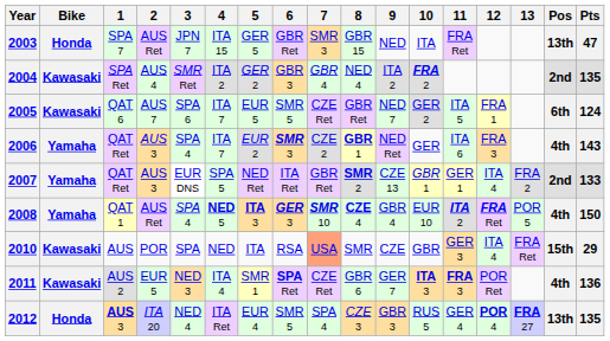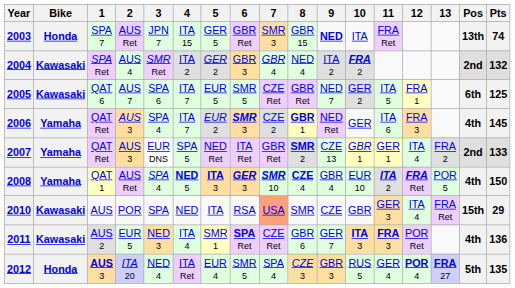 <table class="wikitable" style="text-align:center; font-size:90%">
 <tr>
 <th>Year</th>
 <th>Bike</th>
 <th>1</th>
 <th>2</th>
 <th>3</th>
 <th>4</th>
 <th>5</th>
 <th>6</th>
 <th>7</th>
 <th>8</th>
 <th>9</th>
 <th>10</th>
 <th>11</th>
 <th>12</th>
 <th>13</th>
 <th>Pos</th>
 <th>Pts</th>
 </tr>
 <tr>
 <th align="left"><a href='#'>2003</a></th>
 <th align="left"><a href='#'>Honda</a></th>
 <td style="background:#dfffdf;"><a href='#'>SPA</a><br><small>7</small></td>
 <td style="background:#efcfff;"><a href='#'>AUS</a><br><small>Ret</small></td>
 <td style="background:#dfffdf;"><a href='#'>JPN</a><br><small>7</small></td>
 <td style="background:#dfffdf;"><a href='#'>ITA</a><br><small>15</small></td>
 <td style="background:#dfffdf;"><a href='#'>GER</a><br><small>5</small></td>
 <td style="background:#efcfff;"><a href='#'>GBR</a><br><small>Ret</small></td>
 <td style="background:#ffdf9f;"><a href='#'>SMR</a><br><small>3</small></td>
 <td style="background:#dfffdf;"><a href='#'>GBR</a><br><small>15</small></td>
-<td><a href='#'>NED</a></td>
+<td><strong><a href='#'>NED</a></strong></td>
 <td><a href='#'>ITA</a></td>
 <td style="background:#efcfff;"><a href='#'>FRA</a><br><small>Ret</small></td>
 <td></td>
 <td></td>
 <th>13th</th>
-<th>47</th>
+<th>74</th>
 </tr>
 <tr>
 <th align="left"><a href='#'>2004</a></th>
 <th align="left"><a href='#'>Kawasaki</a></th>
 <td style="background:#efcfff;"><em><a href='#'>SPA</a></em><br><small>Ret</small></td>
 <td style="background:#dfffdf;"><a href='#'>AUS</a><br><small>4</small></td>
 <td style="background:#efcfff;"><em><a href='#'>SMR</a></em><br><small>Ret</small></td>
 <td style="background:#dfdfdf;"><a href='#'>ITA</a><br><small>2</small></td>
 <td style="background:#dfdfdf;"><em><a href='#'>GER</a></em><br><small>2</small></td>
 <td style="background:#ffdf9f;"><a href='#'>GBR</a><br><small>3</small></td>
 <td style="background:#dfffdf;"><em><a href='#'>GBR</a></em><br><small>4</small></td>
 <td style="background:#dfffdf;"><a href='#'>NED</a><br><small>4</small></td>
 <td style="background:#dfdfdf;"><a href='#'>ITA</a><br><small>2</small></td>
 <td style="background:#dfdfdf;"><strong><em><a href='#'>FRA</a></em></strong><br><small>2</small></td>
 <td></td>
 <td></td>
 <td></td>
 <td style="background:#dfdfdf;"><strong>2nd</strong></td>
-<td style="background:#dfdfdf;"><strong>135</strong></td>
+<td style="background:#dfdfdf;"><strong>132</strong></td>
 </tr>
 <tr>
 <th align="left"><a href='#'>2005</a></th>
 <th align="left"><a href='#'>Kawasaki</a></th>
 <td style="background:#dfffdf;"><a href='#'>QAT</a><br><small>6</small></td>
 <td style="background:#dfffdf;"><a href='#'>AUS</a><br><small>7</small></td>
 <td style="background:#dfffdf;"><a href='#'>SPA</a><br><small>6</small></td>
 <td style="background:#dfffdf;"><a href='#'>ITA</a><br><small>7</small></td>
 <td style="background:#dfffdf;"><a href='#'>EUR</a><br><small>5</small></td>
 <td style="background:#dfffdf;"><a href='#'>SMR</a><br><small>5</small></td>
 <td style="background:#efcfff;"><a href='#'>CZE</a><br><small>Ret</small></td>
 <td style="background:#efcfff;"><a href='#'>GBR</a><br><small>Ret</small></td>
 <td style="background:#dfffdf;"><a href='#'>NED</a><br><small>7</small></td>
 <td style="background:#dfdfdf;"><a href='#'>GER</a><br><small>2</small></td>
 <td style="background:#dfffdf;"><a href='#'>ITA</a><br><small>5</small></td>
 <td style="background:#ffffbf;"><a href='#'>FRA</a><br><small>1</small></td>
 <td></td>
 <th>6th</th>
-<th>124</th>
+<th>125</th>
 </tr>
 <tr>
 <th align="left"><a href='#'>2006</a></th>
 <th align="left"><a href='#'>Yamaha</a></th>
 <td style="background:#efcfff;"><a href='#'>QAT</a><br><small>Ret</small></td>
 <td style="background:#ffdf9f;"><em><a href='#'>AUS</a></em><br><small>3</small></td>
 <td style="background:#dfffdf;"><a href='#'>SPA</a><br><small>4</small></td>
 <td style="background:#dfffdf;"><a href='#'>ITA</a><br><small>7</small></td>
 <td style="background:#dfdfdf;"><em><a href='#'>EUR</a></em><br><small>2</small></td>
 <td style="background:#ffdf9f;"><strong><em><a href='#'>SMR</a></em></strong><br><small>3</small></td>
 <td style="background:#dfdfdf;"><a href='#'>CZE</a><br><small>2</small></td>
 <td style="background:#ffffbf;"><strong><a href='#'>GBR</a></strong><br><small>1</small></td>
 <td style="background:#efcfff;"><a href='#'>NED</a><br><small>Ret</small></td>
 <td><a href='#'>GER</a></td>
 <td style="background:#dfffdf;"><a href='#'>ITA</a><br><small>6</small></td>
 <td style="background:#ffdf9f;"><a href='#'>FRA</a><br><small>3</small></td>
 <td></td>
 <th>4th</th>
-<th>143</th>
+<th>145</th>
 </tr>
 <tr>
 <th align="left"><a href='#'>2007</a></th>
 <th align="left"><a href='#'>Yamaha</a></th>
 <td style="background:#efcfff;"><a href='#'>QAT</a><br><small>Ret</small></td>
 <td style="background:#ffdf9f;"><a href='#'>AUS</a><br><small>3</small></td>
 <td style="background:#FFFFFF;"><a href='#'>EUR</a><br><small>DNS</small></td>
 <td style="background:#dfffdf;"><a href='#'>SPA</a><br><small>5</small></td>
 <td style="background:#efcfff;"><a href='#'>NED</a><br><small>Ret</small></td>
 <td style="background:#efcfff;"><a href='#'>ITA</a><br><small>Ret</small></td>
 <td style="background:#efcfff;"><a href='#'>GBR</a><br><small>Ret</small></td>
 <td style="background:#dfdfdf;"><strong><a href='#'>SMR</a></strong><br><small>2</small></td>
 <td style="background:#dfffdf;"><a href='#'>CZE</a><br><small>13</small></td>
 <td style="background:#ffffbf;"><em><a href='#'>GBR</a></em><br><small>1</small></td>
 <td style="background:#ffffbf;"><a href='#'>GER</a><br><small>1</small></td>
 <td style="background:#dfffdf;"><a href='#'>ITA</a><br><small>4</small></td>
 <td style="background:#dfdfdf;"><a href='#'>FRA</a><br><small>2</small></td>
 <td style="background:#dfdfdf;"><strong>2nd</strong></td>
 <td style="background:#dfdfdf;"><strong>133</strong></td>
 </tr>
 <tr>
 <th align="left"><a href='#'>2008</a></th>
 <th align="left"><a href='#'>Yamaha</a></th>
 <td style="background:#ffffbf;"><a href='#'>QAT</a><br><small>1</small></td>
 <td style="background:#efcfff;"><a href='#'>AUS</a><br><small>Ret</small></td>
 <td style="background:#dfffdf;"><em><a href='#'>SPA</a></em><br><small>4</small></td>
 <td style="background:#dfffdf;"><strong><a href='#'>NED</a></strong><br><small>5</small></td>
 <td style="background:#ffdf9f;"><strong><a href='#'>ITA</a></strong><br><small>3</small></td>
 <td style="background:#ffdf9f;"><strong><em><a href='#'>GER</a></em></strong><br><small>3</small></td>
 <td style="background:#dfffdf;"><strong><em><a href='#'>SMR</a></em></strong><br><small>10</small></td>
 <td style="background:#dfffdf;"><strong><a href='#'>CZE</a></strong><br><small>4</small></td>
 <td style="background:#dfffdf;"><a href='#'>GBR</a><br><small>4</small></td>
 <td style="background:#dfffdf;"><a href='#'>EUR</a><br><small>10</small></td>
 <td style="background:#dfdfdf;"><strong><em><a href='#'>ITA</a></em></strong><br><small>2</small></td>
 <td style="background:#efcfff;"><strong><em><a href='#'>FRA</a></em></strong><br><small>Ret</small></td>
 <td style="background:#dfffdf;"><a href='#'>POR</a><br><small>5</small></td>
 <th>4th</th>
 <th>150</th>
 </tr>
 <tr>
 <th align="left"><a href='#'>2010</a></th>
 <th align="left"><a href='#'>Kawasaki</a></th>
 <td><a href='#'>AUS</a></td>
 <td><a href='#'>POR</a></td>
 <td><a href='#'>SPA</a></td>
 <td><a href='#'>NED</a></td>
 <td><a href='#'>ITA</a></td>
 <td><a href='#'>RSA</a></td>
 <td style="background: lightsalmon;"><a href='#'>USA</a></td>
 <td><a href='#'>SMR</a></td>
 <td><a href='#'>CZE</a></td>
 <td><a href='#'>GBR</a></td>
 <td style="background:#FFDF9F;"><a href='#'>GER</a><br><small>3</small></td>
 <td style="background:#dfffdf;"><a href='#'>ITA</a><br><small>4</small></td>
 <td style="background:#efcfff;"><a href='#'>FRA</a><br><small>Ret</small></td>
 <th>15th</th>
 <th>29</th>
 </tr>
 <tr>
 <th align="left"><a href='#'>2011</a></th>
 <th align="left"><a href='#'>Kawasaki</a></th>
 <td style="background:#dfdfdf;"><a href='#'>AUS</a><br><small>2</small></td>
 <td style="background:#dfffdf;"><a href='#'>EUR</a><br><small>5</small></td>
 <td style="background:#FFDF9F;"><a href='#'>NED</a><br><small>3</small></td>
 <td style="background:#dfffdf;"><a href='#'>ITA</a><br><small>4</small></td>
 <td style="background:#ffffbf;"><a href='#'>SMR</a><br><small>1</small></td>
 <td style="background:#efcfff;"><strong><a href='#'>SPA</a></strong><br><small>Ret</small></td>
 <td style="background:#efcfff;"><a href='#'>CZE</a><br><small>Ret</small></td>
 <td style="background:#dfffdf;"><a href='#'>GBR</a><br><small>6</small></td>
 <td style="background:#dfffdf;"><a href='#'>GER</a><br><small>7</small></td>
 <td style="background:#FFDF9F;"><strong><a href='#'>ITA</a></strong><br><small>3</small></td>
 <td style="background:#FFDF9F;"><strong><a href='#'>FRA</a></strong><br><small>3</small></td>
 <td style="background:#efcfff;"><a href='#'>POR</a><br><small>Ret</small></td>
 <td></td>
 <th>4th</th>
 <th>136</th>
 </tr>
 <tr>
 <th align="left"><a href='#'>2012</a></th>
 <th align="left"><a href='#'>Honda</a></th>
 <td style="background:#ffdf9f;"><strong><a href='#'>AUS</a></strong><br><small>3</small></td>
 <td style="background:#CFCFFF;"><em><a href='#'>ITA</a></em><br><small>20</small></td>
 <td style="background:#dfffdf;"><a href='#'>NED</a><br><small>4</small></td>
 <td style="background:#efcfff;"><a href='#'>ITA</a><br><small>Ret</small></td>
 <td style="background:#dfffdf;"><a href='#'>EUR</a><br><small>4</small></td>
 <td style="background:#dfffdf;"><a href='#'>SMR</a><br><small>5</small></td>
 <td style="background:#dfffdf;"><a href='#'>SPA</a><br><small>4</small></td>
 <td style="background:#ffdf9f;"><em><a href='#'>CZE</a></em><br><small>3</small></td>
 <td style="background:#ffdf9f;"><a href='#'>GBR</a><br><small>3</small></td>
 <td style="background:#dfffdf;"><a href='#'>RUS</a><br><small>5</small></td>
 <td style="background:#dfffdf;"><a href='#'>GER</a><br><small>4</small></td>
 <td style="background:#dfffdf;"><strong><a href='#'>POR</a></strong><br><small>4</small></td>
 <td style="background:#CFCFFF;"><strong><a href='#'>FRA</a></strong><br><small>27</small></td>
-<th>13th</th>
+<th>5th</th>
 <th>135</th>
 </tr>
 </table>
